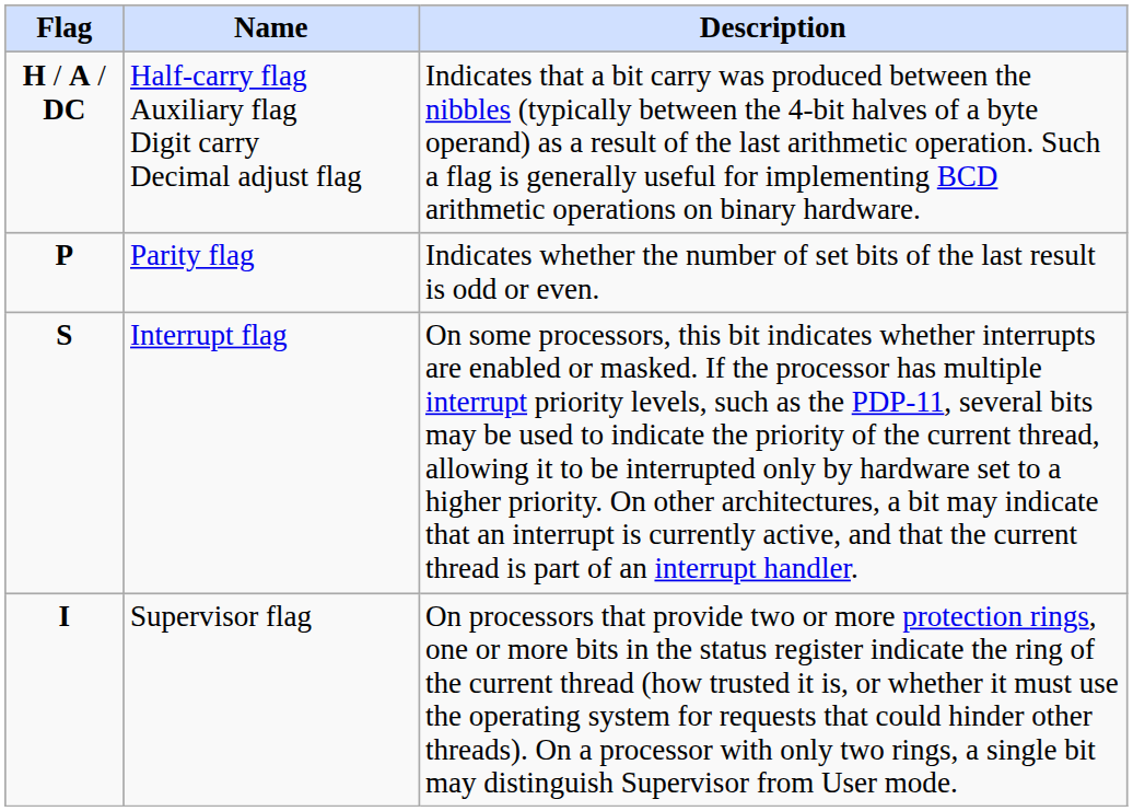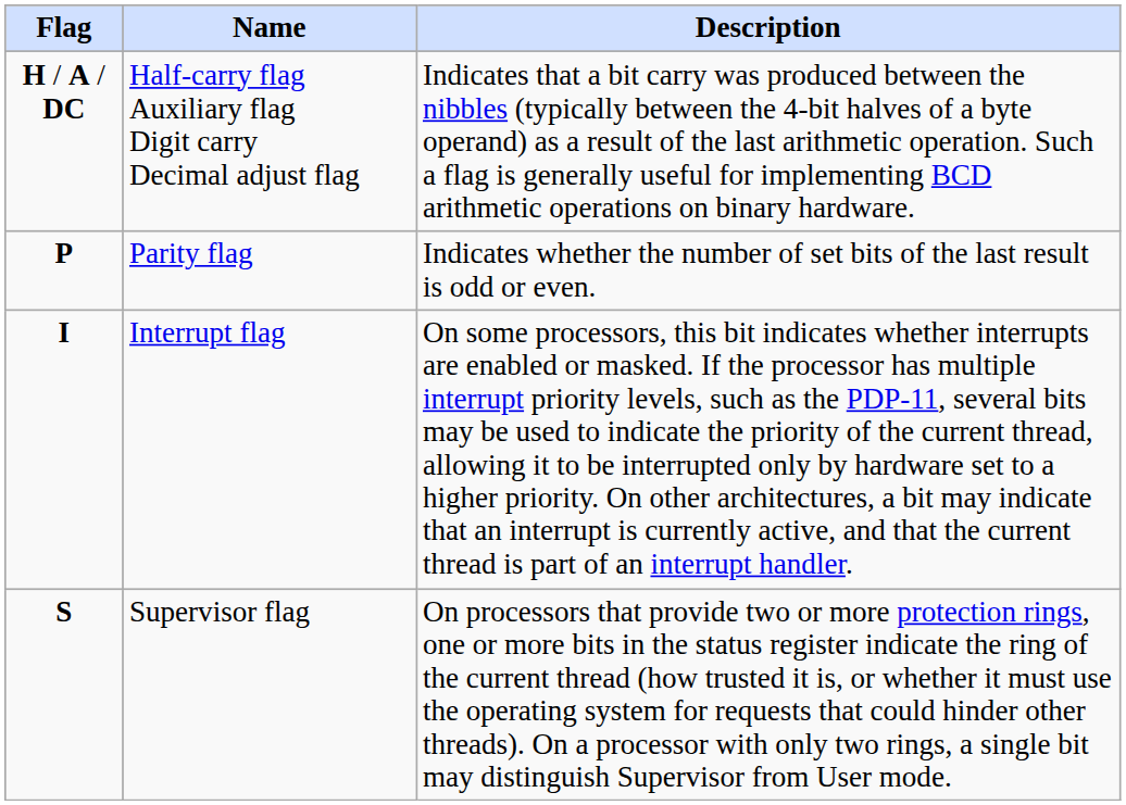 <table class="wikitable">
 <tr>
 <th style="background:#D0E0FF; width:10%">Flag</th>
 <th style="background:#D0E0FF; width:25%">Name</th>
 <th style="background:#D0E0FF; width:60%">Description</th>
 </tr>
 <tr style="vertical-align:top">
 <td align="center"><strong>H</strong> / <strong>A</strong> / <strong>DC</strong></td>
 <td><a href='#'>Half-carry flag</a><br> Auxiliary flag<br> Digit carry<br> Decimal adjust flag</td>
 <td>Indicates that a bit carry was produced between the <a href='#'>nibbles</a> (typically between the 4-bit halves of a byte operand) as a result of the last arithmetic operation. Such a flag is generally useful for implementing <a href='#'>BCD</a> arithmetic operations on binary hardware.</td>
 </tr>
 <tr style="vertical-align:top">
 <td align="center"><strong>P</strong></td>
 <td><a href='#'>Parity flag</a></td>
 <td>Indicates whether the number of set bits of the last result is odd or even.</td>
 </tr>
 <tr style="vertical-align:top">
-<td align="center"><strong>S</strong></td>
+<td align="center"><strong>I</strong></td>
 <td><a href='#'>Interrupt flag</a></td>
 <td>On some processors, this bit indicates whether interrupts are enabled or masked. If the processor has multiple <a href='#'>interrupt</a> priority levels, such as the <a href='#'>PDP-11</a>, several bits may be used to indicate the priority of the current thread, allowing it to be interrupted only by hardware set to a higher priority. On other architectures, a bit may indicate that an interrupt is currently active, and that the current thread is part of an <a href='#'>interrupt handler</a>.</td>
 </tr>
 <tr style="vertical-align:top">
-<td align="center"><strong>I</strong></td>
+<td align="center"><strong>S</strong></td>
 <td>Supervisor flag</td>
 <td>On processors that provide two or more <a href='#'>protection rings</a>, one or more bits in the status register indicate the ring of the current thread (how trusted it is, or whether it must use the operating system for requests that could hinder other threads). On a processor with only two rings, a single bit may distinguish Supervisor from User mode.</td>
 </tr>
 </table>
